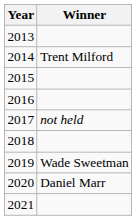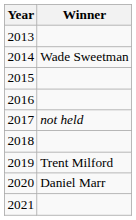 <table class="wikitable">
 <tr>
 <th>Year</th>
 <th>Winner</th>
 </tr>
 <tr>
 <td>2013</td>
 <td></td>
 </tr>
 <tr>
 <td>2014</td>
-<td>Trent Milford </td>
+<td>Wade Sweetman </td>
 </tr>
 <tr>
 <td>2015</td>
 <td></td>
 </tr>
 <tr>
 <td>2016</td>
 <td></td>
 </tr>
 <tr>
 <td>2017</td>
 <td><em>not held</em></td>
 </tr>
 <tr>
 <td>2018</td>
 <td></td>
 </tr>
 <tr>
 <td>2019</td>
-<td>Wade Sweetman </td>
+<td>Trent Milford </td>
 </tr>
 <tr>
 <td>2020</td>
 <td>Daniel Marr </td>
 </tr>
 <tr>
 <td>2021</td>
 <td></td>
 </tr>
 </table>
